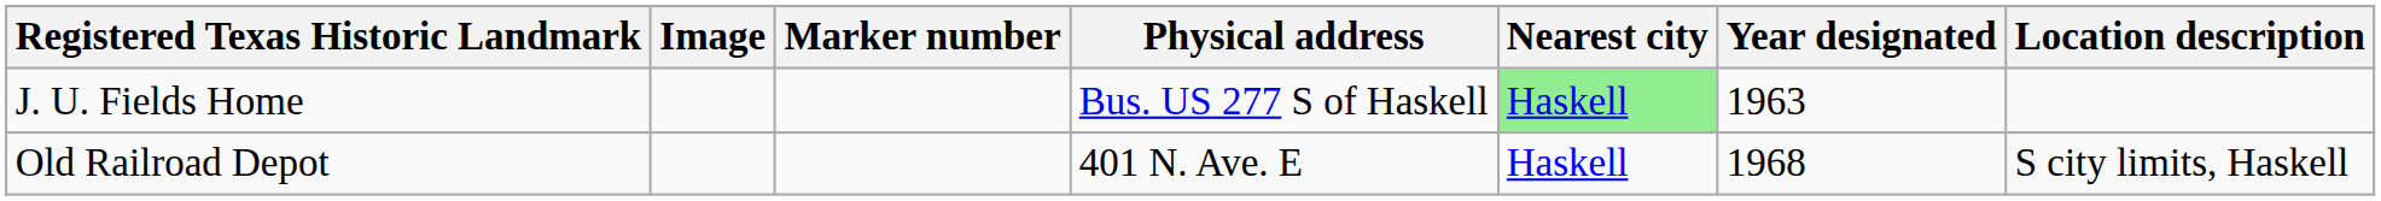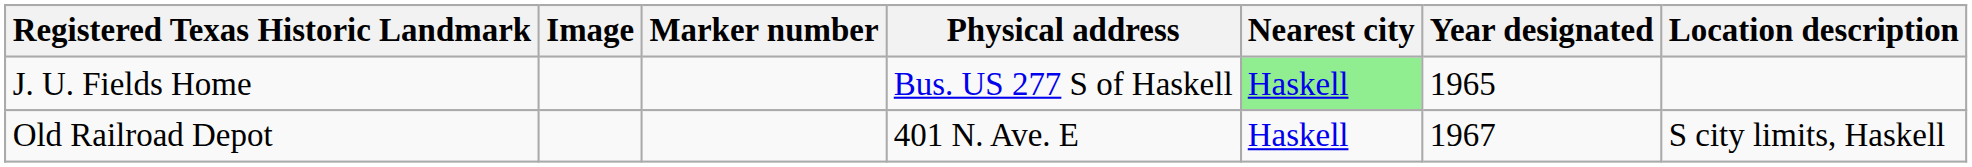 <table class="wikitable sortable">
 <tr>
 <th>Registered Texas Historic Landmark</th>
 <th>Image</th>
 <th>Marker number</th>
 <th>Physical address</th>
 <th>Nearest city</th>
 <th>Year designated</th>
 <th>Location description</th>
 </tr>
 <tr>
 <td>J. U. Fields Home</td>
 <td></td>
 <td></td>
 <td><a href='#'>Bus. US 277</a> S of Haskell<br></td>
 <td style="background: lightgreen;"><a href='#'>Haskell</a></td>
-<td>1963</td>
+<td>1965</td>
 <td></td>
 </tr>
 <tr>
 <td>Old Railroad Depot</td>
 <td></td>
 <td></td>
 <td>401 N. Ave. E<br></td>
 <td><a href='#'>Haskell</a></td>
-<td>1968</td>
+<td>1967</td>
 <td>S city limits, Haskell</td>
 </tr>
 </table>
